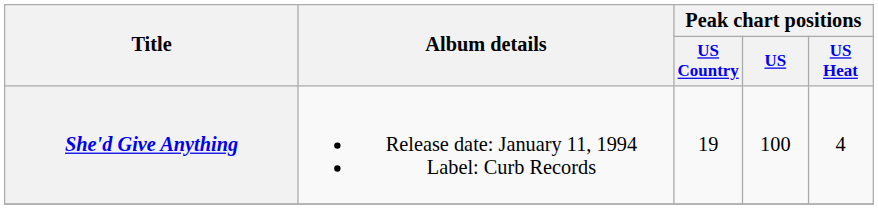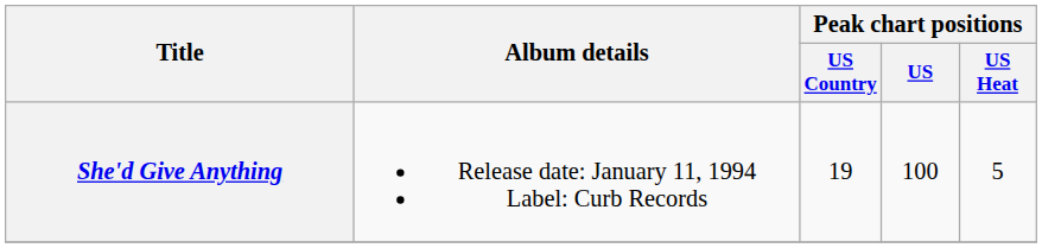 <table class="wikitable plainrowheaders" style="text-align:center;">
 <tr>
 <th rowspan="2" style="width:14em;">Title</th>
 <th rowspan="2" style="width:18em;">Album details</th>
 <th colspan="3">Peak chart positions</th>
 </tr>
 <tr style="font-size:smaller;">
 <th width="45"><a href='#'>US Country</a><br></th>
 <th width="45"><a href='#'>US</a><br></th>
 <th width="45"><a href='#'>US<br>Heat</a><br></th>
 </tr>
 <tr>
 <th scope="row"><em><a href='#'>She'd Give Anything</a></em></th>
 <td><br><ul><li>Release date: January 11, 1994</li><li>Label: Curb Records</li></ul></td>
 <td>19</td>
 <td>100</td>
-<td>4</td>
+<td>5</td>
 </tr>
 <tr>
 </tr>
 </table>
